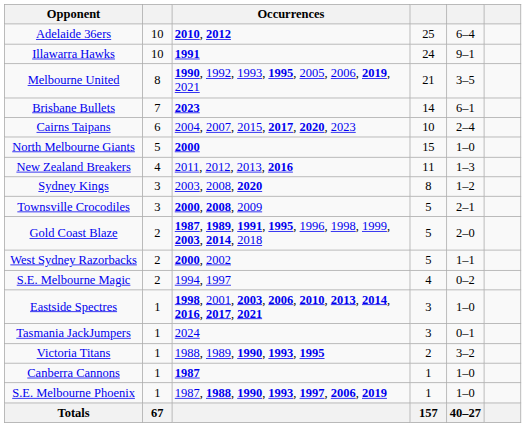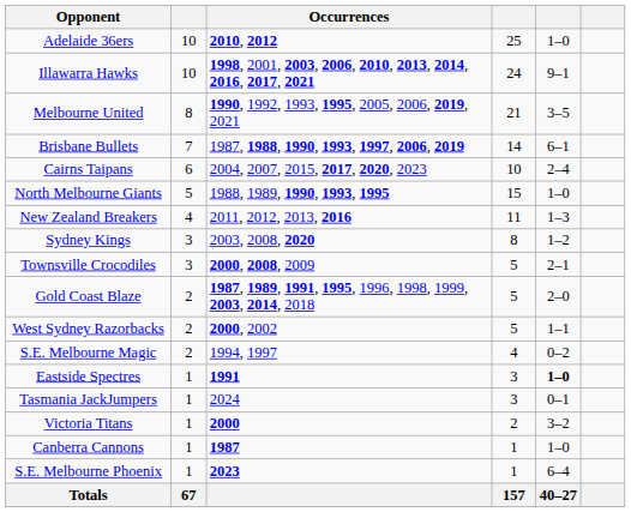 <table class="wikitable sortable" style="text-align: center; width: 75%;">
 <tr>
 <th width="170">Opponent</th>
 <th width="30"></th>
 <th>Occurrences</th>
 <th width="40"></th>
 <th width="40"></th>
 <th width="40"></th>
 </tr>
 <tr>
 <td><a href='#'>Adelaide 36ers</a></td>
 <td>10</td>
 <td align=left><strong><a href='#'>2010</a></strong>, <strong><a href='#'>2012</a></strong></td>
 <td>25</td>
-<td>6–4</td>
+<td>1–0</td>
 <td></td>
 </tr>
 <tr>
 <td><a href='#'>Illawarra Hawks</a></td>
 <td>10</td>
-<td align=left><strong><a href='#'>1991</a></strong></td>
+<td align=left><strong><a href='#'>1998</a></strong>, <a href='#'>2001</a>, <strong><a href='#'>2003</a></strong>, <strong><a href='#'>2006</a></strong>, <strong><a href='#'>2010</a></strong>, <strong><a href='#'>2013</a></strong>, <strong><a href='#'>2014</a></strong>, <strong><a href='#'>2016</a></strong>, <strong><a href='#'>2017</a></strong>, <strong><a href='#'>2021</a></strong></td>
 <td>24</td>
 <td>9–1</td>
 <td></td>
 </tr>
 <tr>
 <td><a href='#'>Melbourne United</a></td>
 <td>8</td>
 <td align=left><strong><a href='#'>1990</a></strong>, <a href='#'>1992</a>, <a href='#'>1993</a>, <strong><a href='#'>1995</a></strong>, <a href='#'>2005</a>, <a href='#'>2006</a>, <strong><a href='#'>2019</a></strong>, <a href='#'>2021</a></td>
 <td>21</td>
 <td>3–5</td>
 <td></td>
 </tr>
 <tr>
 <td><a href='#'>Brisbane Bullets</a></td>
 <td>7</td>
-<td align=left><strong><a href='#'>2023</a></strong></td>
+<td align=left><a href='#'>1987</a>, <strong><a href='#'>1988</a></strong>, <strong><a href='#'>1990</a></strong>, <strong><a href='#'>1993</a></strong>, <strong><a href='#'>1997</a></strong>, <strong><a href='#'>2006</a></strong>, <strong><a href='#'>2019</a></strong></td>
 <td>14</td>
 <td>6–1</td>
 <td></td>
 </tr>
 <tr>
 <td><a href='#'>Cairns Taipans</a></td>
 <td>6</td>
 <td align=left><a href='#'>2004</a>, <a href='#'>2007</a>, <a href='#'>2015</a>, <strong><a href='#'>2017</a></strong>, <strong><a href='#'>2020</a></strong>, <a href='#'>2023</a></td>
 <td>10</td>
 <td>2–4</td>
 <td></td>
 </tr>
 <tr>
 <td><a href='#'>North Melbourne Giants</a></td>
 <td>5</td>
-<td align=left><strong><a href='#'>2000</a></strong></td>
+<td align=left><a href='#'>1988</a>, <a href='#'>1989</a>, <strong><a href='#'>1990</a></strong>, <strong><a href='#'>1993</a></strong>, <strong><a href='#'>1995</a></strong></td>
 <td>15</td>
 <td>1–0</td>
 <td></td>
 </tr>
 <tr>
 <td><a href='#'>New Zealand Breakers</a></td>
 <td>4</td>
 <td align=left><a href='#'>2011</a>, <a href='#'>2012</a>, <a href='#'>2013</a>, <strong><a href='#'>2016</a></strong></td>
 <td>11</td>
 <td>1–3</td>
 <td></td>
 </tr>
 <tr>
 <td><a href='#'>Sydney Kings</a></td>
 <td>3</td>
 <td align=left><a href='#'>2003</a>, <a href='#'>2008</a>, <strong><a href='#'>2020</a></strong></td>
 <td>8</td>
 <td>1–2</td>
 <td></td>
 </tr>
 <tr>
 <td><a href='#'>Townsville Crocodiles</a></td>
 <td>3</td>
 <td align=left><strong><a href='#'>2000</a></strong>, <strong><a href='#'>2008</a></strong>, <a href='#'>2009</a></td>
 <td>5</td>
 <td>2–1</td>
 <td></td>
 </tr>
 <tr>
 <td><a href='#'>Gold Coast Blaze</a></td>
 <td>2</td>
 <td align=left><strong><a href='#'>1987</a></strong>, <strong><a href='#'>1989</a></strong>, <strong><a href='#'>1991</a></strong>, <strong><a href='#'>1995</a></strong>, <a href='#'>1996</a>, <a href='#'>1998</a>, <a href='#'>1999</a>, <strong><a href='#'>2003</a></strong>, <strong><a href='#'>2014</a></strong>, <a href='#'>2018</a></td>
 <td>5</td>
 <td>2–0</td>
 <td></td>
 </tr>
 <tr>
 <td><a href='#'>West Sydney Razorbacks</a></td>
 <td>2</td>
 <td align=left><strong><a href='#'>2000</a></strong>, <a href='#'>2002</a></td>
 <td>5</td>
 <td>1–1</td>
 <td></td>
 </tr>
 <tr>
 <td><a href='#'>S.E. Melbourne Magic</a></td>
 <td>2</td>
 <td align=left><a href='#'>1994</a>, <a href='#'>1997</a></td>
 <td>4</td>
 <td>0–2</td>
 <td></td>
 </tr>
 <tr>
 <td><a href='#'>Eastside Spectres</a></td>
 <td>1</td>
-<td align=left><strong><a href='#'>1998</a></strong>, <a href='#'>2001</a>, <strong><a href='#'>2003</a></strong>, <strong><a href='#'>2006</a></strong>, <strong><a href='#'>2010</a></strong>, <strong><a href='#'>2013</a></strong>, <strong><a href='#'>2014</a></strong>, <strong><a href='#'>2016</a></strong>, <strong><a href='#'>2017</a></strong>, <strong><a href='#'>2021</a></strong></td>
+<td align=left><strong><a href='#'>1991</a></strong></td>
 <td>3</td>
-<td>1–0</td>
+<td><strong>1–0</strong></td>
 <td></td>
 </tr>
 <tr>
 <td><a href='#'>Tasmania JackJumpers</a></td>
 <td>1</td>
 <td align=left><a href='#'>2024</a></td>
 <td>3</td>
 <td>0–1</td>
 <td></td>
 </tr>
 <tr>
 <td><a href='#'>Victoria Titans</a></td>
 <td>1</td>
-<td align=left><a href='#'>1988</a>, <a href='#'>1989</a>, <strong><a href='#'>1990</a></strong>, <strong><a href='#'>1993</a></strong>, <strong><a href='#'>1995</a></strong></td>
+<td align=left><strong><a href='#'>2000</a></strong></td>
 <td>2</td>
 <td>3–2</td>
 <td></td>
 </tr>
 <tr>
 <td><a href='#'>Canberra Cannons</a></td>
 <td>1</td>
 <td align=left><strong><a href='#'>1987</a></strong></td>
 <td>1</td>
 <td>1–0</td>
 <td></td>
 </tr>
 <tr>
 <td><a href='#'>S.E. Melbourne Phoenix</a></td>
 <td>1</td>
-<td align=left><a href='#'>1987</a>, <strong><a href='#'>1988</a></strong>, <strong><a href='#'>1990</a></strong>, <strong><a href='#'>1993</a></strong>, <strong><a href='#'>1997</a></strong>, <strong><a href='#'>2006</a></strong>, <strong><a href='#'>2019</a></strong></td>
+<td align=left><strong><a href='#'>2023</a></strong></td>
 <td>1</td>
-<td>1–0</td>
+<td>6–4</td>
 <td></td>
 </tr>
 <tr>
 <th width="170">Totals</th>
 <th width="30">67</th>
 <th></th>
 <th width="40">157</th>
 <th width="40">40–27</th>
 <th width="40"></th>
 </tr>
 </table>
